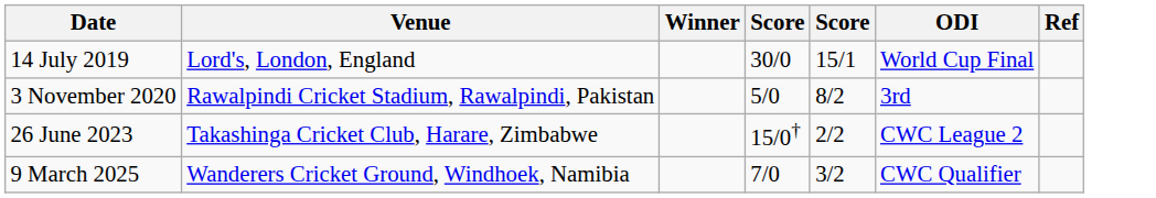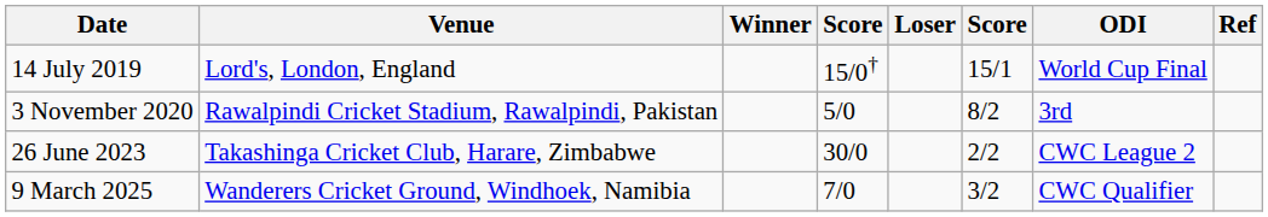 <table class="wikitable">
 <tr>
 <th>Date</th>
 <th>Venue</th>
 <th>Winner</th>
 <th>Score</th>
+<th>Loser</th>
 <th>Score</th>
 <th>ODI</th>
 <th>Ref</th>
 </tr>
 <tr>
 <td>14 July 2019</td>
 <td><a href='#'>Lord's</a>, <a href='#'>London</a>, England</td>
 <td></td>
-<td>30/0</td>
+<td>15/0<sup>†</sup></td>
+<td></td>
 <td>15/1</td>
 <td><a href='#'>World Cup Final</a></td>
 <td></td>
 </tr>
 <tr>
 <td>3 November 2020</td>
 <td><a href='#'>Rawalpindi Cricket Stadium</a>, <a href='#'>Rawalpindi</a>, Pakistan</td>
 <td></td>
 <td>5/0</td>
+<td></td>
 <td>8/2</td>
 <td><a href='#'>3rd</a></td>
 <td></td>
 </tr>
 <tr>
 <td>26 June 2023</td>
 <td><a href='#'>Takashinga Cricket Club</a>, <a href='#'>Harare</a>, Zimbabwe</td>
 <td></td>
-<td>15/0<sup>†</sup></td>
+<td>30/0</td>
+<td></td>
 <td>2/2</td>
 <td><a href='#'>CWC League 2</a></td>
 <td></td>
 </tr>
 <tr>
 <td>9 March 2025</td>
 <td><a href='#'>Wanderers Cricket Ground</a>, <a href='#'>Windhoek</a>, Namibia</td>
 <td></td>
 <td>7/0</td>
+<td></td>
 <td>3/2</td>
 <td><a href='#'>CWC Qualifier</a></td>
 <td></td>
 </tr>
 </table>
